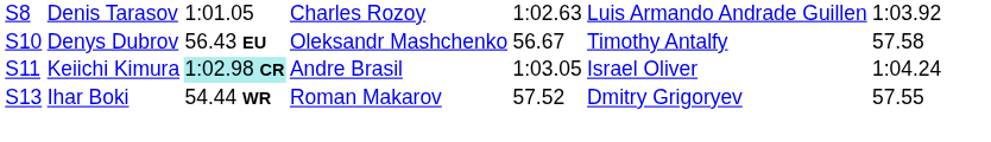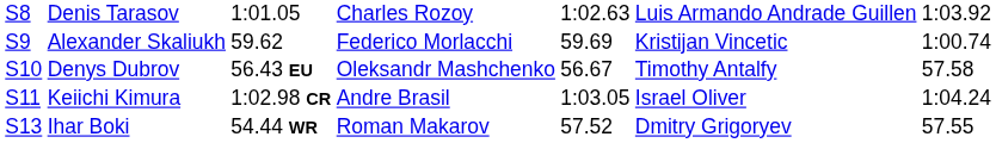 <table>
 <tr>
 <td><a href='#'>S8</a></td>
 <td><a href='#'>Denis Tarasov</a><br></td>
 <td>1:01.05</td>
 <td><a href='#'>Charles Rozoy</a><br></td>
 <td>1:02.63</td>
 <td><a href='#'>Luis Armando Andrade Guillen</a><br></td>
 <td>1:03.92</td>
+</tr>
+<tr>
+<td><a href='#'>S9</a></td>
+<td><a href='#'>Alexander Skaliukh</a><br></td>
+<td>59.62</td>
+<td><a href='#'>Federico Morlacchi</a><br></td>
+<td>59.69</td>
+<td><a href='#'>Kristijan Vincetic</a><br></td>
+<td>1:00.74</td>
 </tr>
 <tr>
 <td><a href='#'>S10</a></td>
 <td><a href='#'>Denys Dubrov</a><br></td>
 <td>56.43 <small><strong>EU</strong></small></td>
 <td><a href='#'>Oleksandr Mashchenko</a><br></td>
 <td>56.67</td>
 <td><a href='#'>Timothy Antalfy</a><br></td>
 <td>57.58</td>
 </tr>
 <tr>
 <td><a href='#'>S11</a></td>
 <td><a href='#'>Keiichi Kimura</a><br></td>
-<td style="background: paleturquoise;">1:02.98 <small><strong>CR</strong></small></td>
+<td>1:02.98 <small><strong>CR</strong></small></td>
 <td><a href='#'>Andre Brasil</a><br></td>
 <td>1:03.05</td>
 <td><a href='#'>Israel Oliver</a><br></td>
 <td>1:04.24</td>
 </tr>
 <tr>
 <td><a href='#'>S13</a></td>
 <td><a href='#'>Ihar Boki</a><br></td>
 <td>54.44 <small><strong>WR</strong></small></td>
 <td><a href='#'>Roman Makarov</a><br></td>
 <td>57.52</td>
 <td><a href='#'>Dmitry Grigoryev</a><br></td>
 <td>57.55</td>
 </tr>
 </table>
